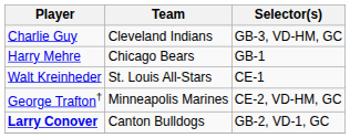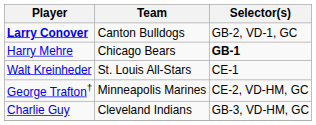 <table class="wikitable" style="text-align:left;">
 <tr>
 <th>Player</th>
 <th>Team</th>
 <th>Selector(s)</th>
 </tr>
 <tr>
-<td><a href='#'>Charlie Guy</a></td>
-<td>Cleveland Indians</td>
-<td>GB-3, VD-HM, GC</td>
+<td><strong><a href='#'>Larry Conover</a></strong></td>
+<td>Canton Bulldogs</td>
+<td>GB-2, VD-1, GC</td>
 </tr>
 <tr>
 <td><a href='#'>Harry Mehre</a></td>
 <td>Chicago Bears</td>
-<td>GB-1</td>
+<td><strong>GB-1</strong></td>
 </tr>
 <tr>
 <td><a href='#'>Walt Kreinheder</a></td>
 <td>St. Louis All-Stars</td>
 <td>CE-1</td>
 </tr>
 <tr>
 <td><a href='#'>George Trafton</a><sup>†</sup></td>
 <td>Minneapolis Marines</td>
 <td>CE-2, VD-HM, GC</td>
 </tr>
 <tr>
-<td><strong><a href='#'>Larry Conover</a></strong></td>
-<td>Canton Bulldogs</td>
-<td>GB-2, VD-1, GC</td>
+<td><a href='#'>Charlie Guy</a></td>
+<td>Cleveland Indians</td>
+<td>GB-3, VD-HM, GC</td>
 </tr>
 <tr>
 </tr>
 </table>
